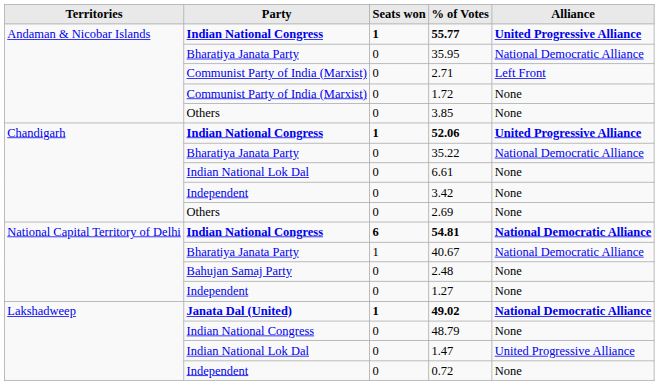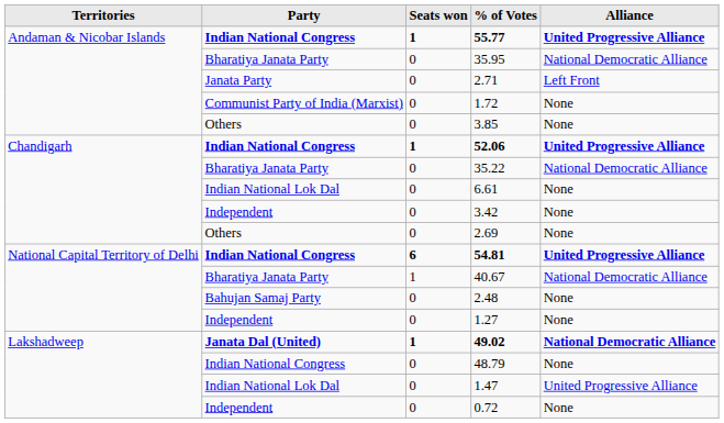 <table class="wikitable sortable">
 <tr>
 <th style="background-color:#E9E9E9" align=left valign=top>Territories</th>
 <th style="background-color:#E9E9E9" align=left valign=top>Party</th>
 <th style="background-color:#E9E9E9" align=right>Seats won</th>
 <th style="background-color:#E9E9E9" align=right>% of Votes</th>
 <th style="background-color:#E9E9E9" align=right>Alliance</th>
 </tr>
 <tr>
 <td align=left rowspan=5 valign=top><a href='#'>Andaman & Nicobar Islands</a></td>
 <td align=left><strong><a href='#'>Indian National Congress</a></strong></td>
 <td><strong>1</strong></td>
 <td><strong>55.77</strong></td>
 <td><strong><a href='#'>United Progressive Alliance</a></strong></td>
 </tr>
 <tr>
 <td align=left><a href='#'>Bharatiya Janata Party</a></td>
 <td>0</td>
 <td>35.95</td>
 <td><a href='#'>National Democratic Alliance</a></td>
 </tr>
 <tr>
-<td align=left><a href='#'>Communist Party of India (Marxist)</a></td>
+<td align=left><a href='#'>Janata Party</a></td>
 <td>0</td>
 <td>2.71</td>
 <td><a href='#'>Left Front</a></td>
 </tr>
 <tr>
 <td align=left><a href='#'>Communist Party of India (Marxist)</a></td>
 <td>0</td>
 <td>1.72</td>
 <td>None</td>
 </tr>
 <tr>
 <td align=left>Others</td>
 <td>0</td>
 <td>3.85</td>
 <td>None</td>
 </tr>
 <tr>
 <td align=left rowspan=5 valign=top><a href='#'>Chandigarh</a></td>
 <td align=left><strong><a href='#'>Indian National Congress</a></strong></td>
 <td><strong>1</strong></td>
 <td><strong>52.06</strong></td>
 <td><strong><a href='#'>United Progressive Alliance</a></strong></td>
 </tr>
 <tr>
 <td align=left><a href='#'>Bharatiya Janata Party</a></td>
 <td>0</td>
 <td>35.22</td>
 <td><a href='#'>National Democratic Alliance</a></td>
 </tr>
 <tr>
 <td align=left><a href='#'>Indian National Lok Dal</a></td>
 <td>0</td>
 <td>6.61</td>
 <td>None</td>
 </tr>
 <tr>
 <td align=left><a href='#'>Independent</a></td>
 <td>0</td>
 <td>3.42</td>
 <td>None</td>
 </tr>
 <tr>
 <td align=left>Others</td>
 <td>0</td>
 <td>2.69</td>
 <td>None</td>
 </tr>
 <tr>
 <td align=left rowspan=4 valign=top><a href='#'>National Capital Territory of Delhi</a></td>
 <td align=left><strong><a href='#'>Indian National Congress</a></strong></td>
 <td><strong>6</strong></td>
 <td><strong>54.81</strong></td>
-<td><strong><a href='#'>National Democratic Alliance</a></strong></td>
+<td><strong><a href='#'>United Progressive Alliance</a></strong></td>
 </tr>
 <tr>
 <td align=left><a href='#'>Bharatiya Janata Party</a></td>
 <td>1</td>
 <td>40.67</td>
 <td><a href='#'>National Democratic Alliance</a></td>
 </tr>
 <tr>
 <td align=left><a href='#'>Bahujan Samaj Party</a></td>
 <td>0</td>
 <td>2.48</td>
 <td>None</td>
 </tr>
 <tr>
 <td align=left><a href='#'>Independent</a></td>
 <td>0</td>
 <td>1.27</td>
 <td>None</td>
 </tr>
 <tr>
 <td align=left rowspan=4 valign=top><a href='#'>Lakshadweep</a></td>
 <td align=left><strong><a href='#'>Janata Dal (United)</a></strong></td>
 <td><strong>1</strong></td>
 <td><strong>49.02</strong></td>
 <td><strong><a href='#'>National Democratic Alliance</a></strong></td>
 </tr>
 <tr>
 <td align=left><a href='#'>Indian National Congress</a></td>
 <td>0</td>
 <td>48.79</td>
 <td>None</td>
 </tr>
 <tr>
 <td align=left><a href='#'>Indian National Lok Dal</a></td>
 <td>0</td>
 <td>1.47</td>
 <td><a href='#'>United Progressive Alliance</a></td>
 </tr>
 <tr>
 <td align=left><a href='#'>Independent</a></td>
 <td>0</td>
 <td>0.72</td>
 <td>None</td>
 </tr>
 </table>
